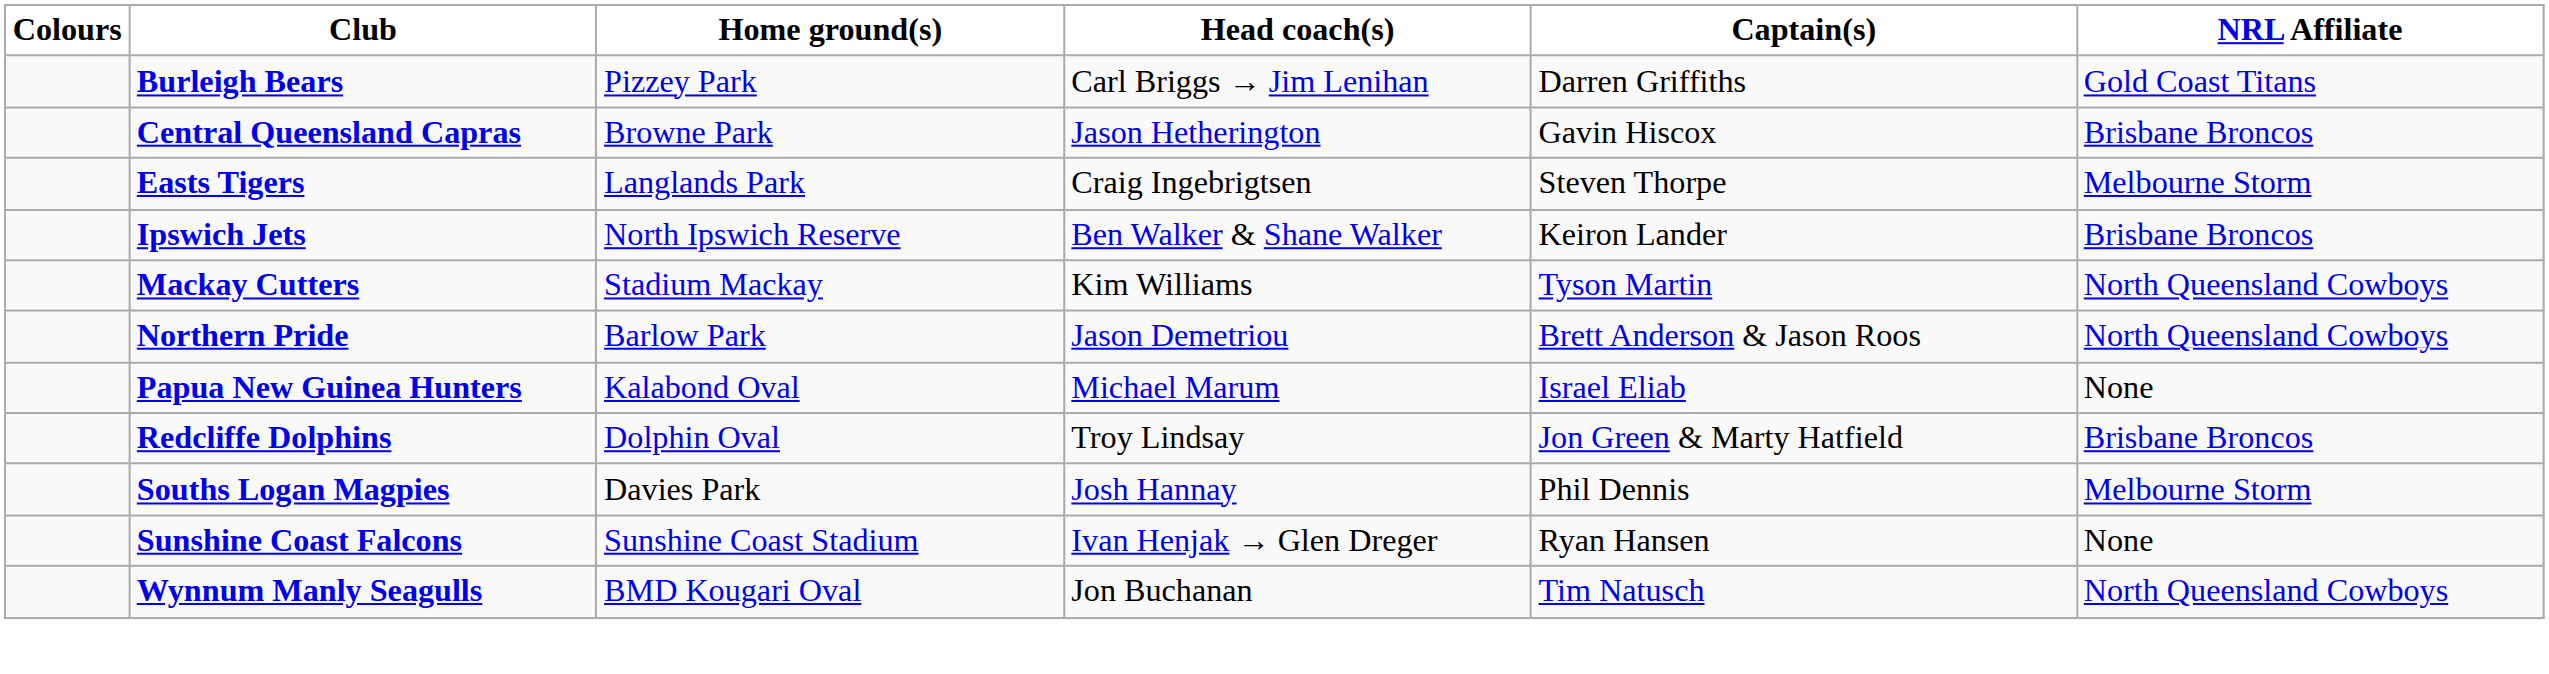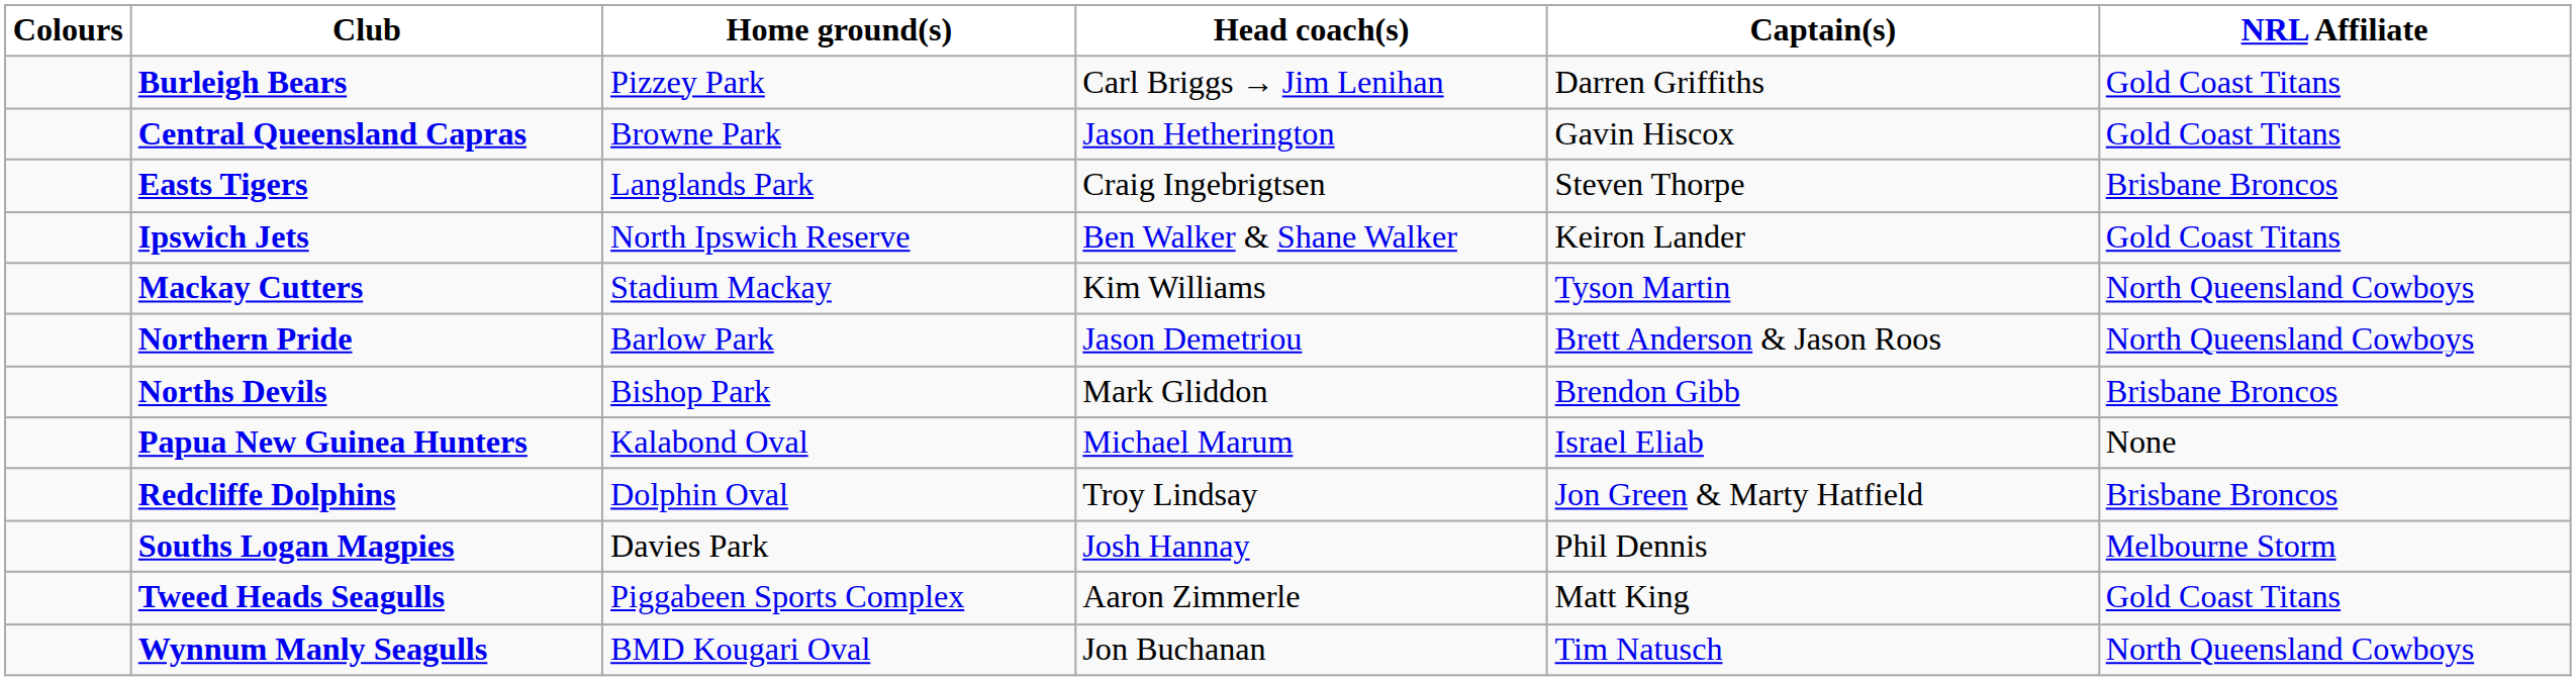 <table class="wikitable" style="width:100%; text-align:left">
 <tr>
 <th style="background:white; width:1%">Colours</th>
 <th style="background:white; width:18%">Club</th>
 <th style="background:white; width:18%">Home ground(s)</th>
 <th style="background:white; width:18%">Head coach(s)</th>
 <th style="background:white; width:21%">Captain(s)</th>
 <th style="background:white; width:18%"><a href='#'>NRL</a> Affiliate</th>
 </tr>
 <tr>
 <td></td>
 <td><strong><a href='#'>Burleigh Bears</a></strong></td>
 <td><a href='#'>Pizzey Park</a></td>
 <td>Carl Briggs → <a href='#'>Jim Lenihan</a></td>
 <td>Darren Griffiths</td>
 <td> <a href='#'>Gold Coast Titans</a></td>
 </tr>
 <tr>
 <td></td>
 <td><strong><a href='#'>Central Queensland Capras</a></strong></td>
 <td><a href='#'>Browne Park</a></td>
 <td><a href='#'>Jason Hetherington</a></td>
 <td>Gavin Hiscox</td>
-<td> <a href='#'>Brisbane Broncos</a></td>
+<td> <a href='#'>Gold Coast Titans</a></td>
 </tr>
 <tr>
 <td></td>
 <td><strong><a href='#'>Easts Tigers</a></strong></td>
 <td><a href='#'>Langlands Park</a></td>
 <td>Craig Ingebrigtsen</td>
 <td>Steven Thorpe</td>
-<td> <a href='#'>Melbourne Storm</a></td>
+<td> <a href='#'>Brisbane Broncos</a></td>
 </tr>
 <tr>
 <td></td>
 <td><strong><a href='#'>Ipswich Jets</a></strong></td>
 <td><a href='#'>North Ipswich Reserve</a></td>
 <td><a href='#'>Ben Walker</a> & <a href='#'>Shane Walker</a></td>
 <td>Keiron Lander</td>
-<td> <a href='#'>Brisbane Broncos</a></td>
+<td> <a href='#'>Gold Coast Titans</a></td>
 </tr>
 <tr>
 <td></td>
 <td><strong><a href='#'>Mackay Cutters</a></strong></td>
 <td><a href='#'>Stadium Mackay</a></td>
 <td>Kim Williams</td>
 <td><a href='#'>Tyson Martin</a></td>
 <td> <a href='#'>North Queensland Cowboys</a></td>
 </tr>
 <tr>
 <td></td>
 <td><strong><a href='#'>Northern Pride</a></strong></td>
 <td><a href='#'>Barlow Park</a></td>
 <td><a href='#'>Jason Demetriou</a></td>
 <td><a href='#'>Brett Anderson</a> & Jason Roos</td>
 <td> <a href='#'>North Queensland Cowboys</a></td>
+</tr>
+<tr>
+<td></td>
+<td><strong><a href='#'>Norths Devils</a></strong></td>
+<td><a href='#'>Bishop Park</a></td>
+<td>Mark Gliddon</td>
+<td><a href='#'>Brendon Gibb</a></td>
+<td> <a href='#'>Brisbane Broncos</a></td>
 </tr>
 <tr>
 <td></td>
 <td><strong><a href='#'>Papua New Guinea Hunters</a></strong></td>
 <td><a href='#'>Kalabond Oval</a></td>
 <td><a href='#'>Michael Marum</a></td>
 <td><a href='#'>Israel Eliab</a></td>
 <td>None</td>
 </tr>
 <tr>
 <td></td>
 <td><strong><a href='#'>Redcliffe Dolphins</a></strong></td>
 <td><a href='#'>Dolphin Oval</a></td>
 <td>Troy Lindsay</td>
 <td><a href='#'>Jon Green</a> & Marty Hatfield</td>
 <td> <a href='#'>Brisbane Broncos</a></td>
 </tr>
 <tr>
 <td></td>
 <td><strong><a href='#'>Souths Logan Magpies</a></strong></td>
 <td>Davies Park</td>
 <td><a href='#'>Josh Hannay</a></td>
 <td>Phil Dennis</td>
 <td> <a href='#'>Melbourne Storm</a></td>
 </tr>
 <tr>
 <td></td>
-<td><strong><a href='#'>Sunshine Coast Falcons</a></strong></td>
-<td><a href='#'>Sunshine Coast Stadium</a></td>
-<td><a href='#'>Ivan Henjak</a> → Glen Dreger</td>
-<td>Ryan Hansen</td>
-<td>None</td>
+<td><strong><a href='#'>Tweed Heads Seagulls</a></strong></td>
+<td><a href='#'>Piggabeen Sports Complex</a></td>
+<td>Aaron Zimmerle</td>
+<td>Matt King</td>
+<td> <a href='#'>Gold Coast Titans</a></td>
 </tr>
 <tr>
 <td></td>
 <td><strong><a href='#'>Wynnum Manly Seagulls</a></strong></td>
 <td><a href='#'>BMD Kougari Oval</a></td>
 <td>Jon Buchanan</td>
 <td><a href='#'>Tim Natusch</a></td>
 <td> <a href='#'>North Queensland Cowboys</a></td>
 </tr>
 </table>
